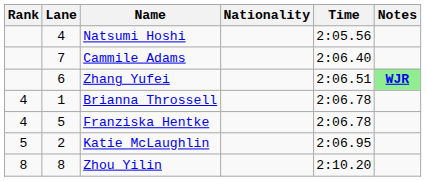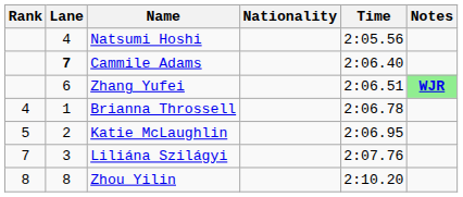 <table class="wikitable sortable" style="text-align:center">
 <tr>
 <th>Rank</th>
 <th>Lane</th>
 <th>Name</th>
 <th>Nationality</th>
 <th>Time</th>
 <th>Notes</th>
 </tr>
 <tr>
 <td></td>
 <td>4</td>
 <td align=left><a href='#'>Natsumi Hoshi</a></td>
 <td align=left></td>
 <td>2:05.56</td>
 <td></td>
 </tr>
 <tr>
 <td></td>
-<td>7</td>
+<td><strong>7</strong></td>
 <td align=left><a href='#'>Cammile Adams</a></td>
 <td align=left></td>
 <td>2:06.40</td>
 <td></td>
 </tr>
 <tr>
 <td></td>
 <td>6</td>
 <td align=left><a href='#'>Zhang Yufei</a></td>
 <td align=left></td>
 <td>2:06.51</td>
 <td style="background: lightgreen;"><strong><a href='#'>WJR</a></strong></td>
 </tr>
 <tr>
 <td>4</td>
 <td>1</td>
 <td align=left><a href='#'>Brianna Throssell</a></td>
 <td align=left></td>
 <td>2:06.78</td>
 <td></td>
 </tr>
 <tr>
-<td>4</td>
-<td>5</td>
-<td align=left><a href='#'>Franziska Hentke</a></td>
-<td align=left></td>
-<td>2:06.78</td>
-<td></td>
-</tr>
-<tr>
 <td>5</td>
 <td>2</td>
 <td align=left><a href='#'>Katie McLaughlin</a></td>
 <td align=left></td>
 <td>2:06.95</td>
+<td></td>
+</tr>
+<tr>
+<td>7</td>
+<td>3</td>
+<td align=left><a href='#'>Liliána Szilágyi</a></td>
+<td align=left></td>
+<td>2:07.76</td>
 <td></td>
 </tr>
 <tr>
 <td>8</td>
 <td>8</td>
 <td align=left><a href='#'>Zhou Yilin</a></td>
 <td align=left></td>
 <td>2:10.20</td>
 <td></td>
 </tr>
 </table>
